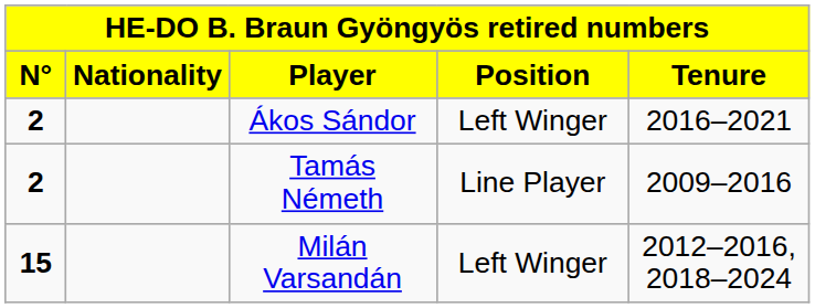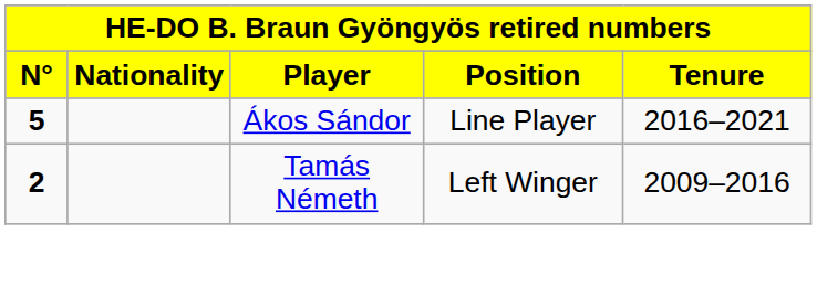 <table class="wikitable" style="font-size:100%; text-align:center; width:50%">
 <tr>
 <th colspan=5 style="background-color:yellow;color:black;text-align:center;"> HE-DO B. Braun Gyöngyös retired numbers</th>
 </tr>
 <tr>
 <th style="width:40px; background:yellow; color:black;">N°</th>
 <th style="width:40px; background:yellow; color:black;">Nationality</th>
 <th style="width:160px; background:yellow; color:black;">Player</th>
 <th style="width:160px; background:yellow; color:black;">Position</th>
 <th style="width:160px; background:yellow; color:black;">Tenure</th>
 </tr>
 <tr>
-<td><strong>2</strong></td>
+<td><strong>5</strong></td>
 <td></td>
 <td><a href='#'>Ákos Sándor</a></td>
-<td>Left Winger</td>
+<td>Line Player</td>
 <td>2016–2021</td>
 </tr>
 <tr>
 <td><strong>2</strong></td>
 <td></td>
 <td><a href='#'>Tamás Németh</a></td>
-<td>Line Player</td>
+<td>Left Winger</td>
 <td>2009–2016</td>
 </tr>
-<tr>
-<td><strong>15</strong></td>
-<td></td>
-<td><a href='#'>Milán Varsandán</a></td>
-<td>Left Winger</td>
-<td>2012–2016, 2018–2024</td>
-</tr>
 </table>
